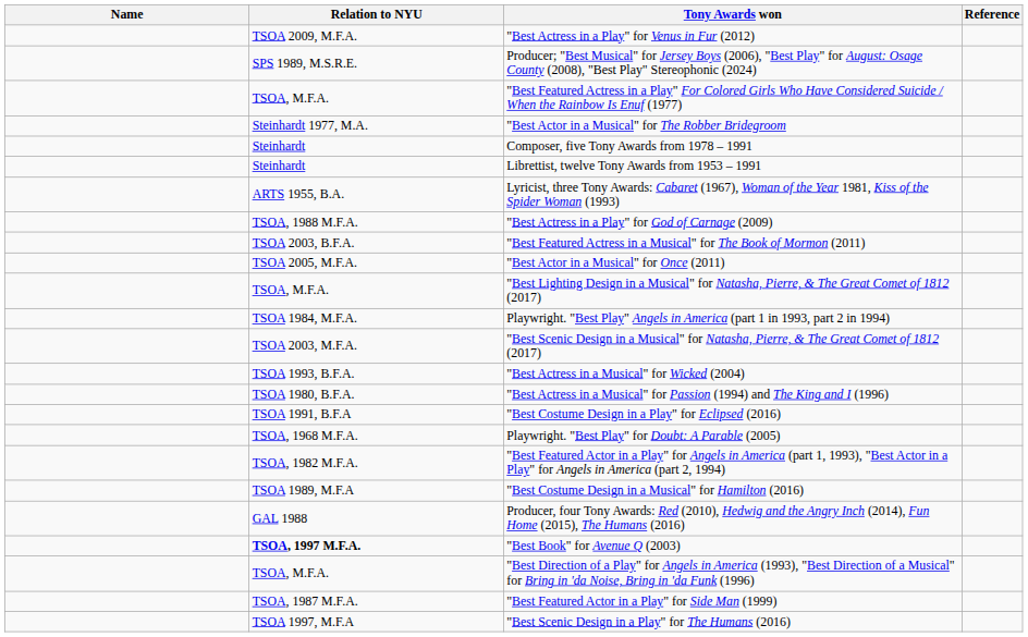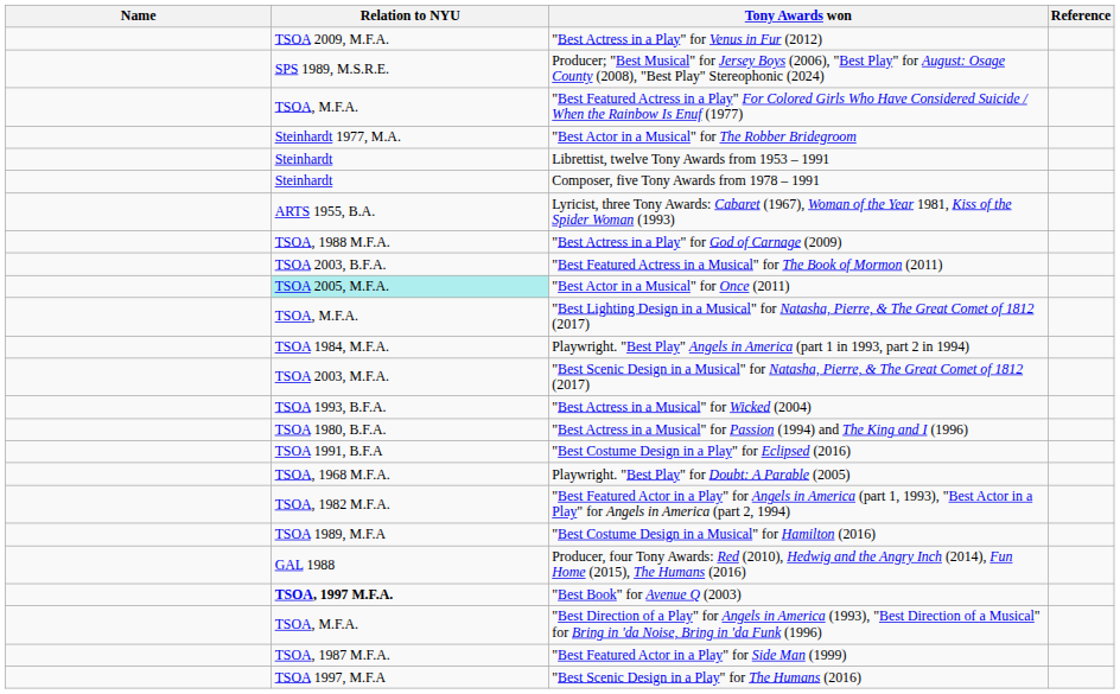 <table class="wikitable sortable" style="width:100%">
 <tr>
 <th style="width:*;">Name</th>
 <th style="width:25%;">Relation to NYU</th>
 <th style="width:45%;" class="unsortable"><a href='#'>Tony Awards</a> won</th>
 <th style="width:5%;" class="unsortable">Reference</th>
 </tr>
 <tr>
 <td></td>
 <td><a href='#'>TSOA</a> 2009, M.F.A.</td>
 <td>"<a href='#'>Best Actress in a Play</a>" for <em><a href='#'>Venus in Fur</a></em> (2012)</td>
 <td style="text-align:center;"></td>
 </tr>
 <tr>
 <td></td>
 <td><a href='#'>SPS</a> 1989, M.S.R.E.</td>
 <td>Producer; "<a href='#'>Best Musical</a>" for <em><a href='#'>Jersey Boys</a></em> (2006), "<a href='#'>Best Play</a>" for <em><a href='#'>August: Osage County</a></em> (2008), "Best Play" Stereophonic (2024)</td>
 <td style="text-align:center;"></td>
 </tr>
 <tr>
 <td></td>
 <td><a href='#'>TSOA</a>, M.F.A.</td>
 <td>"<a href='#'>Best Featured Actress in a Play</a>" <em><a href='#'>For Colored Girls Who Have Considered Suicide / When the Rainbow Is Enuf</a></em> (1977)</td>
 <td style="text-align:center;"></td>
 </tr>
 <tr>
 <td></td>
 <td><a href='#'>Steinhardt</a> 1977, M.A.</td>
 <td>"<a href='#'>Best Actor in a Musical</a>" for <em><a href='#'>The Robber Bridegroom</a></em></td>
 <td style="text-align:center;"></td>
 </tr>
 <tr>
 <td></td>
 <td><a href='#'>Steinhardt</a></td>
-<td>Composer, five Tony Awards from 1978 – 1991</td>
+<td>Librettist, twelve Tony Awards from 1953 – 1991</td>
 <td style="text-align:center;"></td>
 </tr>
 <tr>
 <td></td>
 <td><a href='#'>Steinhardt</a></td>
-<td>Librettist, twelve Tony Awards from 1953 – 1991</td>
+<td>Composer, five Tony Awards from 1978 – 1991</td>
 <td style="text-align:center;"></td>
 </tr>
 <tr>
 <td></td>
 <td><a href='#'>ARTS</a> 1955, B.A.</td>
 <td>Lyricist, three Tony Awards: <em><a href='#'>Cabaret</a></em> (1967), <em><a href='#'>Woman of the Year</a></em> 1981, <em><a href='#'>Kiss of the Spider Woman</a></em> (1993)</td>
 <td style="text-align:center;"></td>
 </tr>
 <tr>
 <td></td>
 <td><a href='#'>TSOA</a>, 1988 M.F.A.</td>
 <td>"<a href='#'>Best Actress in a Play</a>" for <em><a href='#'>God of Carnage</a></em> (2009)</td>
 <td style="text-align:center;"></td>
 </tr>
 <tr>
 <td></td>
 <td><a href='#'>TSOA</a> 2003, B.F.A.</td>
 <td>"<a href='#'>Best Featured Actress in a Musical</a>" for <em><a href='#'>The Book of Mormon</a></em> (2011)</td>
 <td style="text-align:center;"></td>
 </tr>
 <tr>
 <td></td>
-<td><a href='#'>TSOA</a> 2005, M.F.A.</td>
+<td style="background: paleturquoise;"><a href='#'>TSOA</a> 2005, M.F.A.</td>
 <td>"<a href='#'>Best Actor in a Musical</a>" for <em><a href='#'>Once</a></em> (2011)</td>
 <td style="text-align:center;"></td>
 </tr>
 <tr>
 <td></td>
 <td><a href='#'>TSOA</a>, M.F.A.</td>
 <td>"<a href='#'>Best Lighting Design in a Musical</a>" for <em><a href='#'>Natasha, Pierre, & The Great Comet of 1812</a></em> (2017)</td>
 <td style="text-align:center;"></td>
 </tr>
 <tr>
 <td></td>
 <td><a href='#'>TSOA</a> 1984, M.F.A.</td>
 <td>Playwright. "<a href='#'>Best Play</a>" <em><a href='#'>Angels in America</a></em> (part 1 in 1993, part 2 in 1994)</td>
 <td style="text-align:center;"></td>
 </tr>
 <tr>
 <td></td>
 <td><a href='#'>TSOA</a> 2003, M.F.A.</td>
 <td>"<a href='#'>Best Scenic Design in a Musical</a>" for <em><a href='#'>Natasha, Pierre, & The Great Comet of 1812</a></em> (2017)</td>
 <td style="text-align:center;"></td>
 </tr>
 <tr>
 <td></td>
 <td><a href='#'>TSOA</a> 1993, B.F.A.</td>
 <td>"<a href='#'>Best Actress in a Musical</a>" for <em><a href='#'>Wicked</a></em> (2004)</td>
 <td style="text-align:center;"></td>
 </tr>
 <tr>
 <td></td>
 <td><a href='#'>TSOA</a> 1980, B.F.A.</td>
 <td>"<a href='#'>Best Actress in a Musical</a>" for <em><a href='#'>Passion</a></em> (1994) and <em><a href='#'>The King and I</a></em> (1996)</td>
 <td style="text-align:center;"></td>
 </tr>
 <tr>
 <td></td>
 <td><a href='#'>TSOA</a> 1991, B.F.A</td>
 <td>"<a href='#'>Best Costume Design in a Play</a>" for <em><a href='#'>Eclipsed</a></em> (2016)</td>
 <td style="text-align:center;"></td>
 </tr>
 <tr>
 <td></td>
 <td><a href='#'>TSOA</a>, 1968 M.F.A.</td>
 <td>Playwright. "<a href='#'>Best Play</a>" for <em><a href='#'>Doubt: A Parable</a></em> (2005)</td>
 <td style="text-align:center;"></td>
 </tr>
 <tr>
 <td></td>
 <td><a href='#'>TSOA</a>, 1982 M.F.A.</td>
 <td>"<a href='#'>Best Featured Actor in a Play</a>" for <em><a href='#'>Angels in America</a></em> (part 1, 1993), "<a href='#'>Best Actor in a Play</a>" for <em>Angels in America</em> (part 2, 1994)</td>
 <td style="text-align:center;"></td>
 </tr>
 <tr>
 <td></td>
 <td><a href='#'>TSOA</a> 1989, M.F.A</td>
 <td>"<a href='#'>Best Costume Design in a Musical</a>" for <em><a href='#'>Hamilton</a></em> (2016)</td>
 <td style="text-align:center;"></td>
 </tr>
 <tr>
 <td></td>
 <td><a href='#'>GAL</a> 1988</td>
 <td>Producer, four Tony Awards: <em><a href='#'>Red</a></em> (2010), <em><a href='#'>Hedwig and the Angry Inch</a></em> (2014), <em><a href='#'>Fun Home</a></em> (2015), <em><a href='#'>The Humans</a></em> (2016)</td>
 <td style="text-align:center;"></td>
 </tr>
 <tr>
 <td></td>
 <td><strong><a href='#'>TSOA</a>, 1997 M.F.A.</strong></td>
 <td>"<a href='#'>Best Book</a>" for <em><a href='#'>Avenue Q</a></em> (2003)</td>
 <td style="text-align:center;"></td>
 </tr>
 <tr>
 <td></td>
 <td><a href='#'>TSOA</a>, M.F.A.</td>
 <td>"<a href='#'>Best Direction of a Play</a>" for <em><a href='#'>Angels in America</a></em> (1993), "<a href='#'>Best Direction of a Musical</a>" for <em><a href='#'>Bring in 'da Noise, Bring in 'da Funk</a></em> (1996)</td>
 <td style="text-align:center;"></td>
 </tr>
 <tr>
 <td></td>
 <td><a href='#'>TSOA</a>, 1987 M.F.A.</td>
 <td>"<a href='#'>Best Featured Actor in a Play</a>" for <em><a href='#'>Side Man</a></em> (1999)</td>
 <td style="text-align:center;"></td>
 </tr>
 <tr>
 <td></td>
 <td><a href='#'>TSOA</a> 1997, M.F.A</td>
 <td>"<a href='#'>Best Scenic Design in a Play</a>" for <em><a href='#'>The Humans</a></em> (2016)</td>
 <td style="text-align:center;"></td>
 </tr>
 </table>
